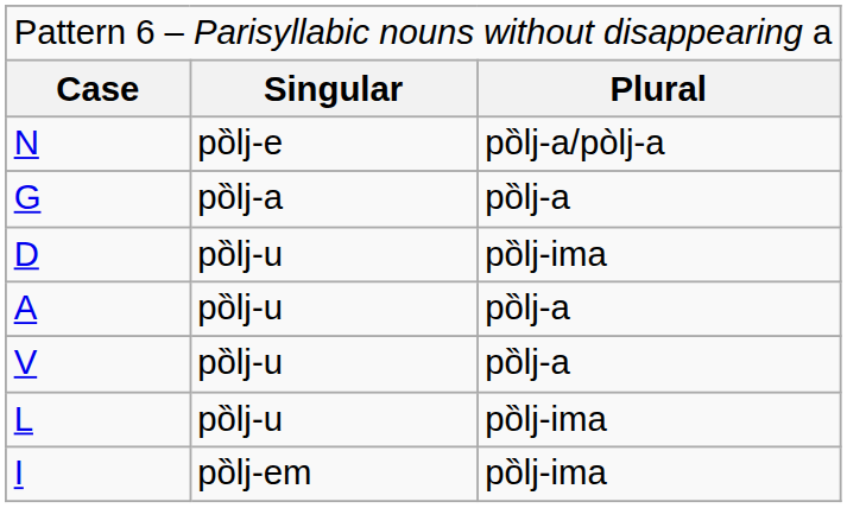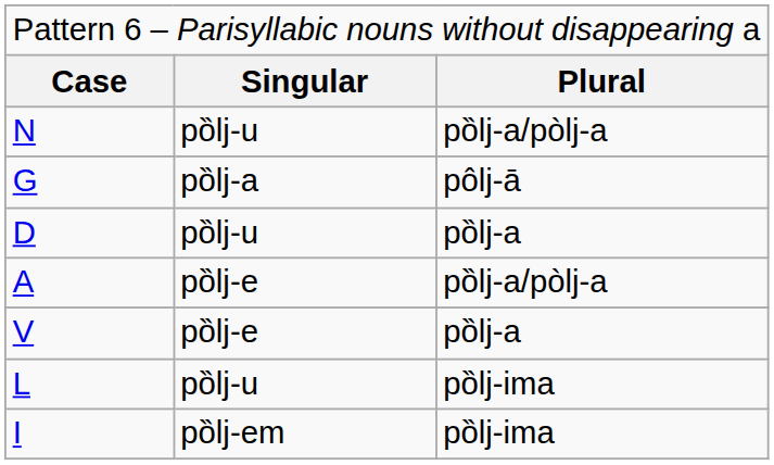 <table class="wikitable">
 <tr>
 <td colspan="5">Pattern 6 – <em>Parisyllabic nouns without disappearing</em> a</td>
 </tr>
 <tr>
 <th>Case</th>
 <th>Singular</th>
 <th>Plural</th>
 </tr>
 <tr>
 <td><a href='#'>N</a></td>
-<td>pȍlj-e</td>
+<td>pȍlj-u</td>
 <td>pȍlj-a/pòlj-a</td>
 </tr>
 <tr>
 <td><a href='#'>G</a></td>
 <td>pȍlj-a</td>
-<td>pȍlj-a</td>
+<td>pôlj-ā</td>
 </tr>
 <tr>
 <td><a href='#'>D</a></td>
 <td>pȍlj-u</td>
-<td>pȍlj-ima</td>
+<td>pȍlj-a</td>
 </tr>
 <tr>
 <td><a href='#'>A</a></td>
-<td>pȍlj-u</td>
-<td>pȍlj-a</td>
+<td>pȍlj-e</td>
+<td>pȍlj-a/pòlj-a</td>
 </tr>
 <tr>
 <td><a href='#'>V</a></td>
-<td>pȍlj-u</td>
+<td>pȍlj-e</td>
 <td>pȍlj-a</td>
 </tr>
 <tr>
 <td><a href='#'>L</a></td>
 <td>pȍlj-u</td>
 <td>pȍlj-ima</td>
 </tr>
 <tr>
 <td><a href='#'>I</a></td>
 <td>pȍlj-em</td>
 <td>pȍlj-ima</td>
 </tr>
 </table>
